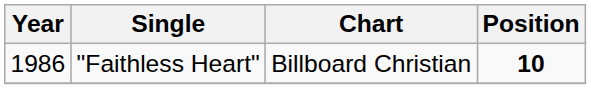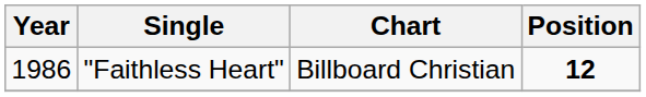 <table class="wikitable">
 <tr>
 <th align="left">Year</th>
 <th align="left">Single</th>
 <th align="left">Chart</th>
 <th align="left">Position</th>
 </tr>
 <tr>
 <td align="left">1986</td>
 <td align="left">"Faithless Heart"</td>
 <td align="left">Billboard Christian</td>
-<td align="center"><strong>10</strong></td>
+<td align="center"><strong>12</strong></td>
 </tr>
 <tr>
 </tr>
 </table>
